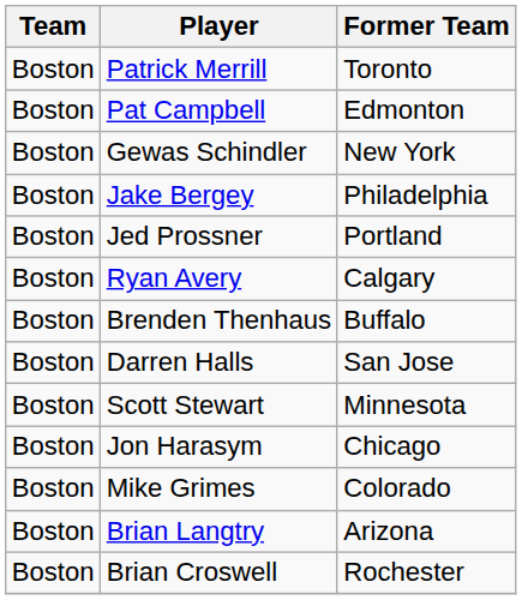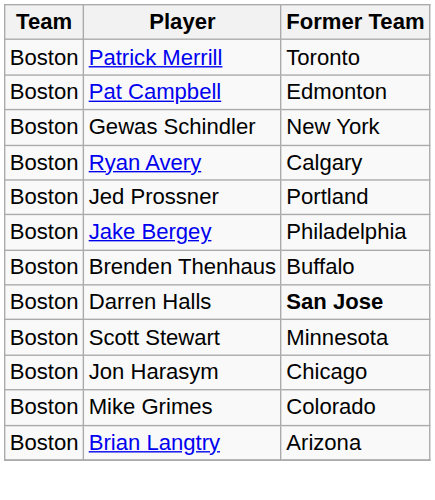 <table class="wikitable">
 <tr>
 <th>Team</th>
 <th>Player</th>
 <th>Former Team</th>
 </tr>
 <tr>
 <td>Boston</td>
 <td><a href='#'>Patrick Merrill</a></td>
 <td>Toronto</td>
 </tr>
 <tr>
 <td>Boston</td>
 <td><a href='#'>Pat Campbell</a></td>
 <td>Edmonton</td>
 </tr>
 <tr>
 <td>Boston</td>
 <td>Gewas Schindler</td>
 <td>New York</td>
 </tr>
 <tr>
 <td>Boston</td>
-<td><a href='#'>Jake Bergey</a></td>
-<td>Philadelphia</td>
+<td><a href='#'>Ryan Avery</a></td>
+<td>Calgary</td>
 </tr>
 <tr>
 <td>Boston</td>
 <td>Jed Prossner</td>
 <td>Portland</td>
 </tr>
 <tr>
 <td>Boston</td>
-<td><a href='#'>Ryan Avery</a></td>
-<td>Calgary</td>
+<td><a href='#'>Jake Bergey</a></td>
+<td>Philadelphia</td>
 </tr>
 <tr>
 <td>Boston</td>
 <td>Brenden Thenhaus</td>
 <td>Buffalo</td>
 </tr>
 <tr>
 <td>Boston</td>
 <td>Darren Halls</td>
-<td>San Jose</td>
+<td><strong>San Jose</strong></td>
 </tr>
 <tr>
 <td>Boston</td>
 <td>Scott Stewart</td>
 <td>Minnesota</td>
 </tr>
 <tr>
 <td>Boston</td>
 <td>Jon Harasym</td>
 <td>Chicago</td>
 </tr>
 <tr>
 <td>Boston</td>
 <td>Mike Grimes</td>
 <td>Colorado</td>
 </tr>
 <tr>
 <td>Boston</td>
 <td><a href='#'>Brian Langtry</a></td>
 <td>Arizona</td>
 </tr>
 <tr>
-<td>Boston</td>
-<td>Brian Croswell</td>
-<td>Rochester</td>
-</tr>
-<tr>
 </tr>
 </table>
